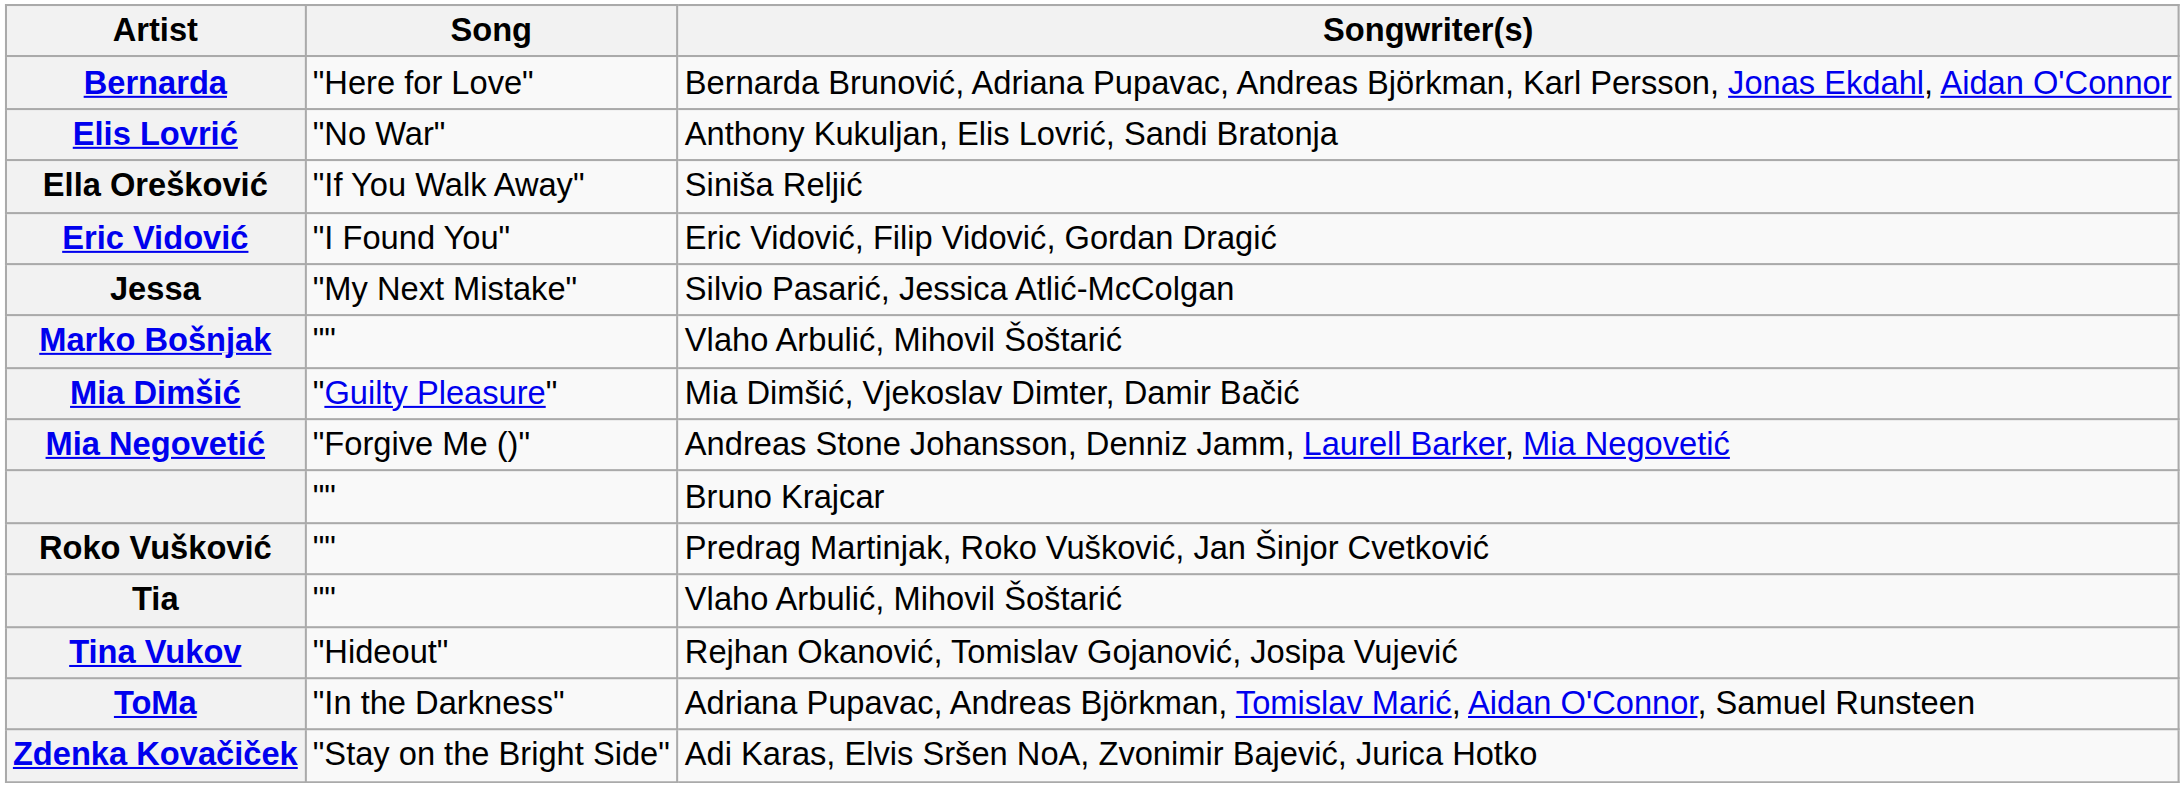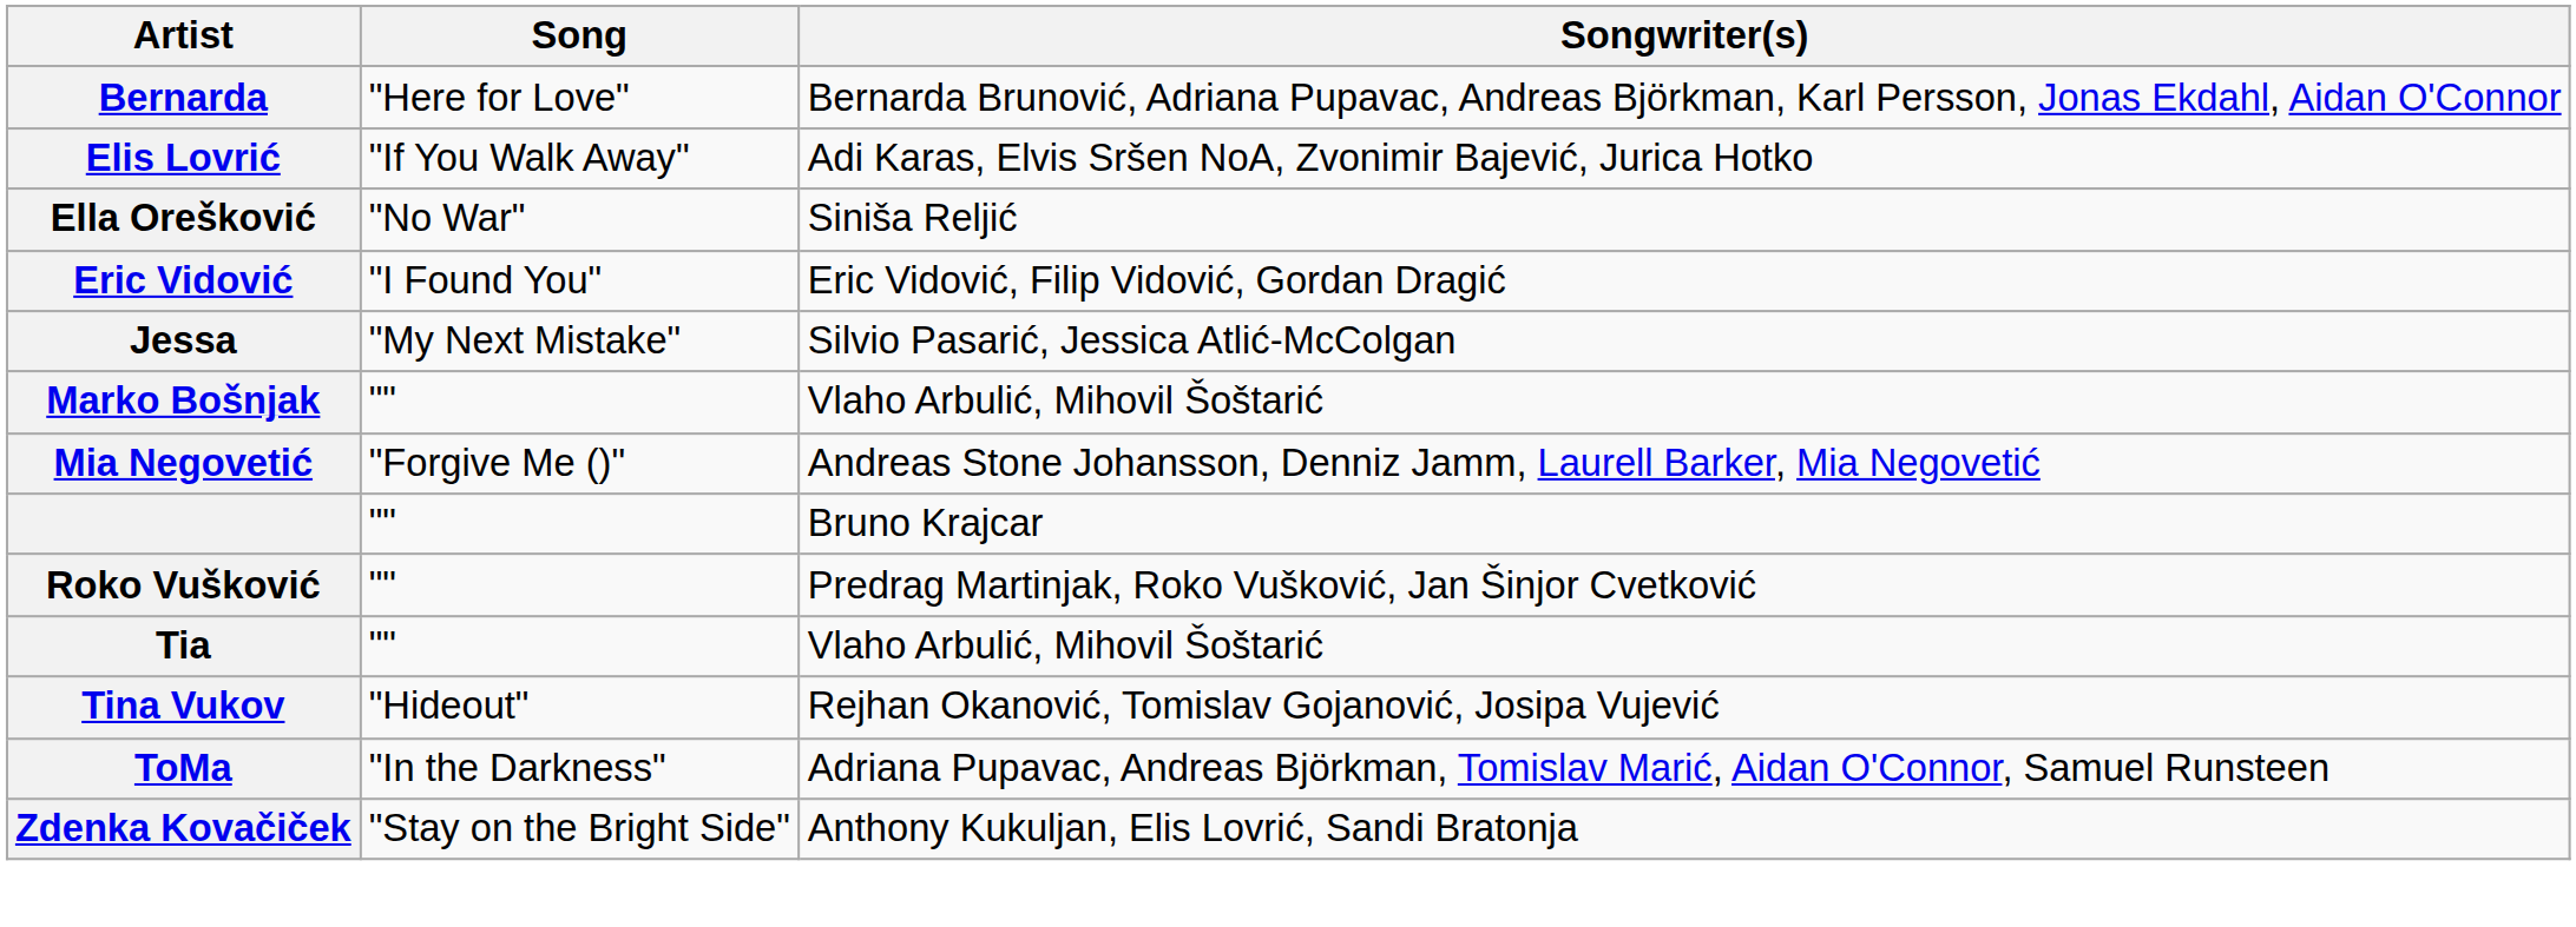 <table class="wikitable sortable plainrowheaders" style="margin: 1em auto 1em auto">
 <tr>
 <th>Artist</th>
 <th>Song</th>
 <th class="unsortable">Songwriter(s)</th>
 </tr>
 <tr>
 <th scope="row"><a href='#'>Bernarda</a></th>
 <td>"Here for Love"</td>
 <td>Bernarda Brunović, Adriana Pupavac, Andreas Björkman, Karl Persson, <a href='#'>Jonas Ekdahl</a>, <a href='#'>Aidan O'Connor</a></td>
 </tr>
 <tr>
 <th scope="row"><a href='#'>Elis Lovrić</a></th>
-<td>"No War"</td>
-<td>Anthony Kukuljan, Elis Lovrić, Sandi Bratonja</td>
+<td>"If You Walk Away"</td>
+<td>Adi Karas, Elvis Sršen NoA, Zvonimir Bajević, Jurica Hotko</td>
 </tr>
 <tr>
 <th scope="row">Ella Orešković</th>
-<td>"If You Walk Away"</td>
+<td>"No War"</td>
 <td>Siniša Reljić</td>
 </tr>
 <tr>
 <th scope="row"><a href='#'>Eric Vidović</a></th>
 <td>"I Found You"</td>
 <td>Eric Vidović, Filip Vidović, Gordan Dragić</td>
 </tr>
 <tr>
 <th scope="row">Jessa</th>
 <td>"My Next Mistake"</td>
 <td>Silvio Pasarić, Jessica Atlić-McColgan</td>
 </tr>
 <tr>
 <th scope="row"><a href='#'>Marko Bošnjak</a></th>
 <td>""</td>
 <td>Vlaho Arbulić, Mihovil Šoštarić</td>
-</tr>
-<tr>
-<th scope="row"><a href='#'>Mia Dimšić</a></th>
-<td>"<a href='#'>Guilty Pleasure</a>"</td>
-<td>Mia Dimšić, Vjekoslav Dimter, Damir Bačić</td>
 </tr>
 <tr>
 <th scope="row"><a href='#'>Mia Negovetić</a></th>
 <td>"Forgive Me ()"</td>
 <td>Andreas Stone Johansson, Denniz Jamm, <a href='#'>Laurell Barker</a>, <a href='#'>Mia Negovetić</a></td>
 </tr>
 <tr>
 <th scope="row"></th>
 <td>""</td>
 <td>Bruno Krajcar</td>
 </tr>
 <tr>
 <th scope="row">Roko Vušković</th>
 <td>""</td>
 <td>Predrag Martinjak, Roko Vušković, Jan Šinjor Cvetković</td>
 </tr>
 <tr>
 <th scope="row">Tia</th>
 <td>""</td>
 <td>Vlaho Arbulić, Mihovil Šoštarić</td>
 </tr>
 <tr>
 <th scope="row"><a href='#'>Tina Vukov</a></th>
 <td>"Hideout"</td>
 <td>Rejhan Okanović, Tomislav Gojanović, Josipa Vujević</td>
 </tr>
 <tr>
 <th scope="row"><a href='#'>ToMa</a></th>
 <td>"In the Darkness"</td>
 <td>Adriana Pupavac, Andreas Björkman, <a href='#'>Tomislav Marić</a>, <a href='#'>Aidan O'Connor</a>, Samuel Runsteen</td>
 </tr>
 <tr>
 <th scope="row"><a href='#'>Zdenka Kovačiček</a></th>
 <td>"Stay on the Bright Side"</td>
-<td>Adi Karas, Elvis Sršen NoA, Zvonimir Bajević, Jurica Hotko</td>
+<td>Anthony Kukuljan, Elis Lovrić, Sandi Bratonja</td>
 </tr>
 </table>
